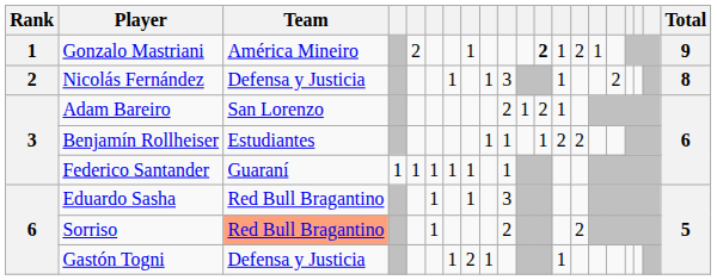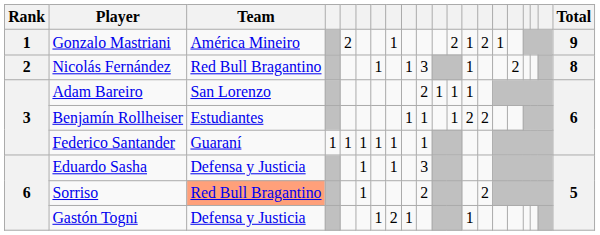 <table class="wikitable" style="text-align:center">
 <tr>
 <th>Rank</th>
 <th>Player</th>
 <th>Team</th>
 <th></th>
 <th></th>
 <th></th>
 <th></th>
 <th></th>
 <th></th>
 <th></th>
 <th></th>
 <th></th>
 <th></th>
 <th></th>
 <th></th>
 <th></th>
 <th></th>
 <th></th>
 <th>  </th>
 <th>Total</th>
 </tr>
 <tr>
 <th>1</th>
 <td align=left> <a href='#'>Gonzalo Mastriani</a></td>
 <td align=left> <a href='#'>América Mineiro</a></td>
 <td bgcolor="silver"></td>
 <td>2</td>
 <td></td>
 <td></td>
 <td>1</td>
 <td></td>
 <td></td>
 <td></td>
-<td><strong>2</strong></td>
+<td>2</td>
 <td>1</td>
 <td>2</td>
 <td>1</td>
 <td></td>
 <td bgcolor="silver" colspan=3></td>
 <th>9</th>
 </tr>
 <tr>
 <th>2</th>
 <td align=left> <a href='#'>Nicolás Fernández</a></td>
-<td align=left> <a href='#'>Defensa y Justicia</a></td>
+<td align=left> <a href='#'>Red Bull Bragantino</a></td>
 <td bgcolor="silver"></td>
 <td></td>
 <td></td>
 <td>1</td>
 <td></td>
 <td>1</td>
 <td>3</td>
 <td bgcolor="silver" colspan=2></td>
 <td>1</td>
 <td></td>
 <td></td>
 <td>2</td>
 <td></td>
 <td></td>
 <td bgcolor="silver"></td>
 <th>8</th>
 </tr>
 <tr>
 <th rowspan=3>3</th>
 <td align=left> <a href='#'>Adam Bareiro</a></td>
 <td align=left> <a href='#'>San Lorenzo</a></td>
 <td bgcolor="silver"></td>
 <td></td>
 <td></td>
 <td></td>
 <td></td>
 <td></td>
 <td>2</td>
 <td>1</td>
-<td>2</td>
+<td>1</td>
 <td>1</td>
 <td></td>
 <td bgcolor="silver" colspan=5></td>
 <th rowspan=3>6</th>
 </tr>
 <tr>
 <td align=left> <a href='#'>Benjamín Rollheiser</a></td>
 <td align=left> <a href='#'>Estudiantes</a></td>
 <td bgcolor="silver"></td>
 <td></td>
 <td></td>
 <td></td>
 <td></td>
 <td>1</td>
 <td>1</td>
 <td></td>
 <td>1</td>
 <td>2</td>
 <td>2</td>
 <td></td>
 <td></td>
 <td bgcolor="silver" colspan=3></td>
 </tr>
 <tr>
 <td align=left> <a href='#'>Federico Santander</a></td>
 <td align=left> <a href='#'>Guaraní</a></td>
 <td>1</td>
 <td>1</td>
 <td>1</td>
 <td>1</td>
 <td>1</td>
 <td></td>
 <td>1</td>
 <td bgcolor="silver" colspan=2></td>
 <td></td>
 <td></td>
 <td bgcolor="silver" colspan=5></td>
 </tr>
 <tr>
 <th rowspan=3>6</th>
 <td align=left> <a href='#'>Eduardo Sasha</a></td>
-<td align=left> <a href='#'>Red Bull Bragantino</a></td>
+<td align=left> <a href='#'>Defensa y Justicia</a></td>
 <td bgcolor="silver"></td>
 <td></td>
 <td>1</td>
 <td></td>
 <td>1</td>
 <td></td>
 <td>3</td>
 <td bgcolor="silver" colspan=2></td>
 <td></td>
 <td></td>
 <td bgcolor="silver" colspan=5></td>
 <th rowspan=3>5</th>
 </tr>
 <tr>
 <td align=left> <a href='#'>Sorriso</a></td>
 <td align=left style="background: lightsalmon;"> <a href='#'>Red Bull Bragantino</a></td>
 <td bgcolor="silver"></td>
 <td></td>
 <td>1</td>
 <td></td>
 <td></td>
 <td></td>
 <td>2</td>
 <td bgcolor="silver" colspan=2></td>
 <td></td>
 <td>2</td>
 <td bgcolor="silver" colspan=5></td>
 </tr>
 <tr>
 <td align=left> <a href='#'>Gastón Togni</a></td>
 <td align=left> <a href='#'>Defensa y Justicia</a></td>
 <td bgcolor="silver"></td>
 <td></td>
 <td></td>
 <td>1</td>
 <td>2</td>
 <td>1</td>
 <td></td>
 <td bgcolor="silver" colspan=2></td>
 <td>1</td>
 <td></td>
 <td></td>
 <td></td>
 <td></td>
 <td></td>
 <td bgcolor="silver"></td>
 </tr>
 </table>
